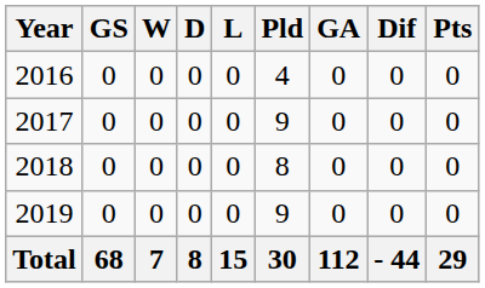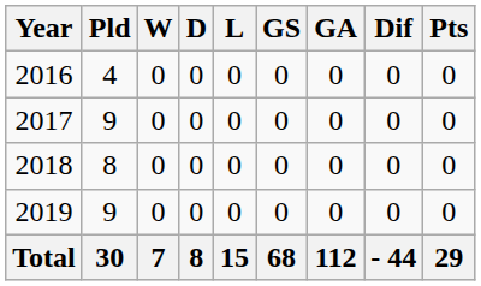 <table class="wikitable sortable" style="text-align: center;">
 <tr>
 <th scope="col">Year</th>
-<th scope="col">GS</th>
+<th scope="col">Pld</th>
 <th scope="col">W</th>
 <th scope="col">D</th>
 <th scope="col">L</th>
-<th scope="col">Pld</th>
+<th scope="col">GS</th>
 <th scope="col">GA</th>
 <th scope="col">Dif</th>
 <th scope="col">Pts</th>
 </tr>
 <tr>
 <td>2016</td>
+<td>4</td>
 <td>0</td>
 <td>0</td>
 <td>0</td>
 <td>0</td>
-<td>4</td>
 <td>0</td>
 <td>0</td>
 <td>0</td>
 </tr>
 <tr>
 <td>2017</td>
+<td>9</td>
 <td>0</td>
 <td>0</td>
 <td>0</td>
 <td>0</td>
-<td>9</td>
 <td>0</td>
 <td>0</td>
 <td>0</td>
 </tr>
 <tr>
 <td>2018</td>
+<td>8</td>
 <td>0</td>
 <td>0</td>
 <td>0</td>
 <td>0</td>
-<td>8</td>
 <td>0</td>
 <td>0</td>
 <td>0</td>
 </tr>
 <tr>
 <td>2019</td>
+<td>9</td>
 <td>0</td>
 <td>0</td>
 <td>0</td>
 <td>0</td>
-<td>9</td>
 <td>0</td>
 <td>0</td>
 <td>0</td>
 </tr>
 <tr>
 <th scope="row">Total</th>
-<th>68</th>
+<th>30</th>
 <th>7</th>
 <th>8</th>
 <th>15</th>
-<th>30</th>
+<th>68</th>
 <th>112</th>
 <th>- 44</th>
 <th>29</th>
 </tr>
 </table>
